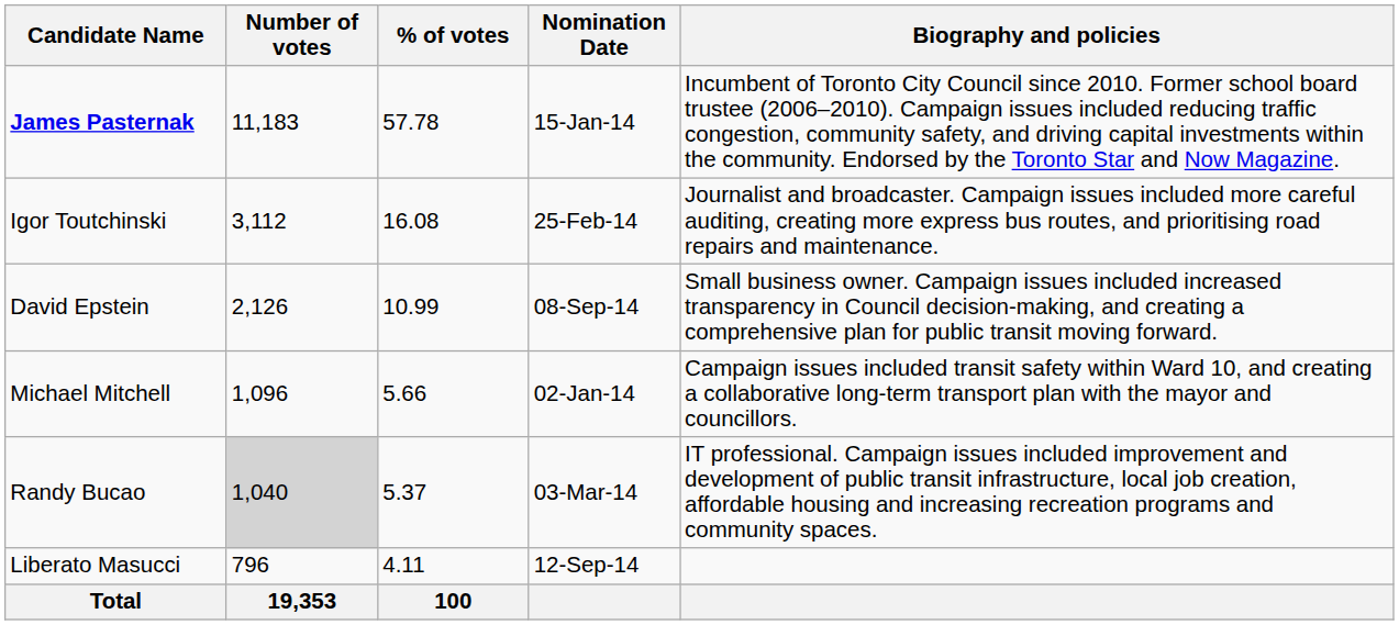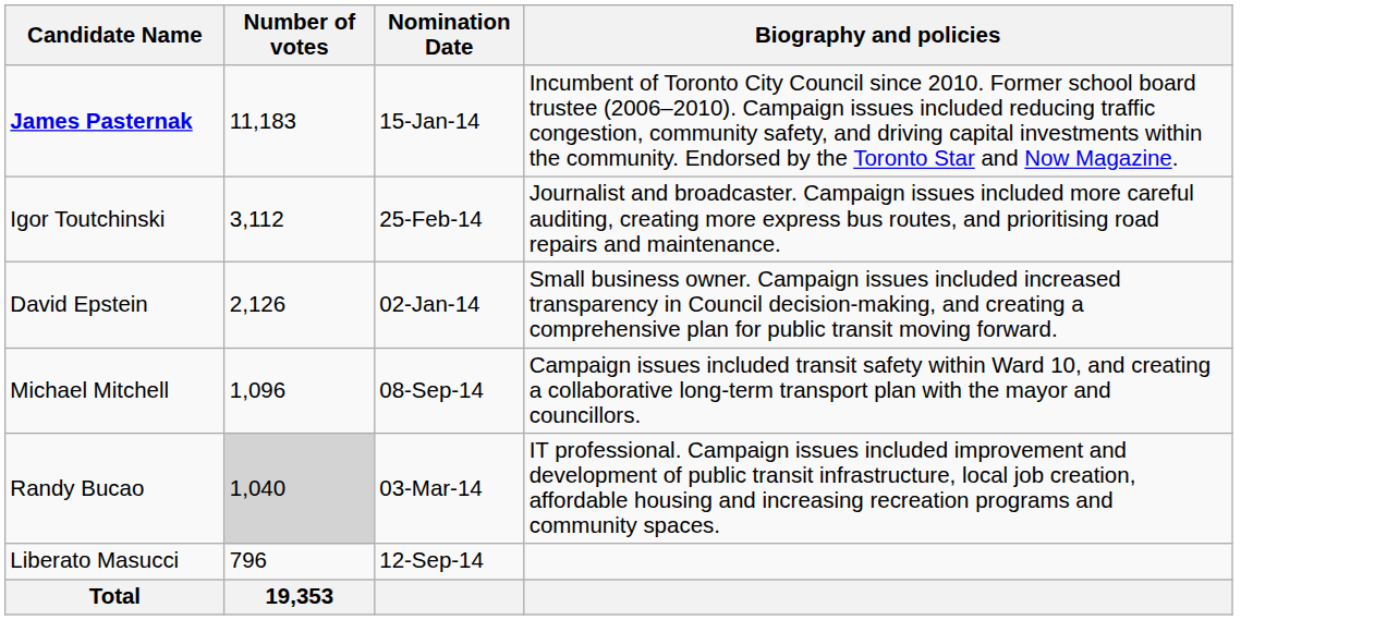 <table class="wikitable">
 <tr>
 <th scope="col" style="width: 150px;">Candidate Name</th>
 <th scope="col" style="width: 100px;">Number of votes</th>
-<th scope="col" style="width: 100px;">% of votes</th>
 <th scope="col" style="width: 100px;">Nomination Date</th>
 <th scope="col" style="width: 500px;">Biography and policies</th>
 </tr>
 <tr>
 <td><strong><a href='#'>James Pasternak</a></strong></td>
 <td>11,183</td>
-<td>57.78</td>
 <td>15-Jan-14</td>
 <td>Incumbent of Toronto City Council since 2010. Former school board trustee (2006–2010). Campaign issues included reducing traffic congestion, community safety, and driving capital investments within the community. Endorsed by the <a href='#'>Toronto Star</a> and <a href='#'>Now Magazine</a>.</td>
 </tr>
 <tr>
 <td>Igor Toutchinski</td>
 <td>3,112</td>
-<td>16.08</td>
 <td>25-Feb-14</td>
 <td>Journalist and broadcaster. Campaign issues included more careful auditing, creating more express bus routes, and prioritising road repairs and maintenance.</td>
 </tr>
 <tr>
 <td>David Epstein</td>
 <td>2,126</td>
-<td>10.99</td>
-<td>08-Sep-14</td>
+<td>02-Jan-14</td>
 <td>Small business owner. Campaign issues included increased transparency in Council decision-making, and creating a comprehensive plan for public transit moving forward.</td>
 </tr>
 <tr>
 <td>Michael Mitchell</td>
 <td>1,096</td>
-<td>5.66</td>
-<td>02-Jan-14</td>
+<td>08-Sep-14</td>
 <td>Campaign issues included transit safety within Ward 10, and creating a collaborative long-term transport plan with the mayor and councillors.</td>
 </tr>
 <tr>
 <td>Randy Bucao</td>
 <td style="background: lightgrey;">1,040</td>
-<td>5.37</td>
 <td>03-Mar-14</td>
 <td>IT professional. Campaign issues included improvement and development of public transit infrastructure, local job creation, affordable housing and increasing recreation programs and community spaces.</td>
 </tr>
 <tr>
 <td>Liberato Masucci</td>
 <td>796</td>
-<td>4.11</td>
 <td>12-Sep-14</td>
 <td></td>
 </tr>
 <tr>
 <th>Total</th>
 <th>19,353</th>
-<th>100</th>
 <th></th>
 <th></th>
 </tr>
 </table>
